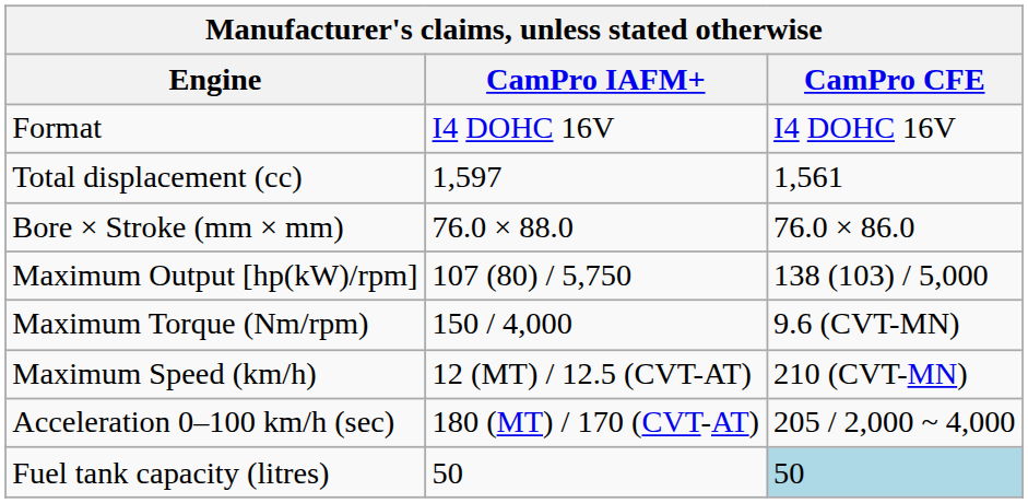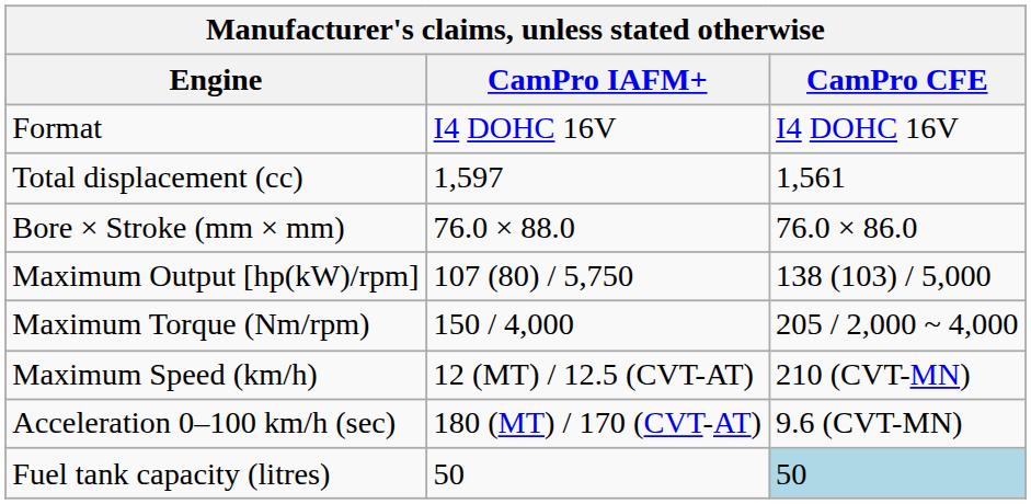 <table class="wikitable" align="right">
 <tr>
 <th align="center" colspan="3">Manufacturer's claims, unless stated otherwise</th>
 </tr>
 <tr>
 <th>Engine</th>
 <th><a href='#'>CamPro IAFM+</a></th>
 <th><a href='#'>CamPro CFE</a></th>
 </tr>
 <tr>
 <td>Format</td>
 <td><a href='#'>I4</a> <a href='#'>DOHC</a> 16V</td>
 <td><a href='#'>I4</a> <a href='#'>DOHC</a> 16V</td>
 </tr>
 <tr>
 <td>Total displacement (cc)</td>
 <td>1,597</td>
 <td>1,561</td>
 </tr>
 <tr>
 <td>Bore × Stroke (mm × mm)</td>
 <td>76.0 × 88.0</td>
 <td>76.0 × 86.0</td>
 </tr>
 <tr>
 <td>Maximum Output [hp(kW)/rpm]</td>
 <td>107 (80) / 5,750</td>
 <td>138 (103) / 5,000</td>
 </tr>
 <tr>
 <td>Maximum Torque (Nm/rpm)</td>
 <td>150 / 4,000</td>
-<td>9.6 (CVT-MN)</td>
+<td>205 / 2,000 ~ 4,000</td>
 </tr>
 <tr>
 <td>Maximum Speed (km/h)</td>
 <td>12 (MT) / 12.5 (CVT-AT)</td>
 <td>210 (CVT-<a href='#'>MN</a>)</td>
 </tr>
 <tr>
 <td>Acceleration 0–100 km/h (sec)</td>
 <td>180 (<a href='#'>MT</a>) / 170 (<a href='#'>CVT</a>-<a href='#'>AT</a>)</td>
-<td>205 / 2,000 ~ 4,000</td>
+<td>9.6 (CVT-MN)</td>
 </tr>
 <tr>
 <td>Fuel tank capacity (litres)</td>
 <td>50</td>
 <td style="background: lightblue;">50</td>
 </tr>
 </table>
